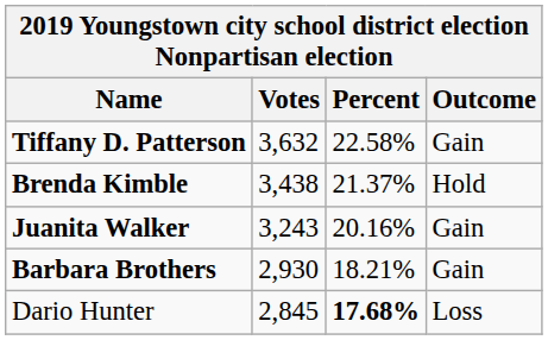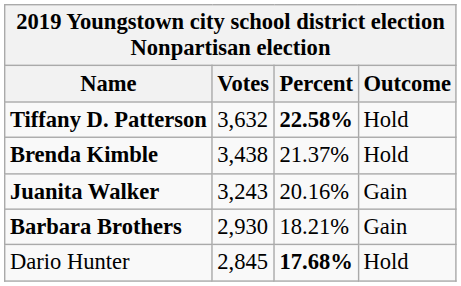 <table class="wikitable">
 <tr>
 <th colspan=4>2019 Youngstown city school district election<br>Nonpartisan election<br> </th>
 </tr>
 <tr>
 <th>Name</th>
 <th>Votes</th>
 <th>Percent</th>
 <th>Outcome</th>
 </tr>
 <tr>
 <td><strong>Tiffany D. Patterson</strong></td>
 <td>3,632</td>
-<td>22.58%</td>
-<td>Gain</td>
+<td><strong>22.58%</strong></td>
+<td>Hold</td>
 </tr>
 <tr>
 <td><strong>Brenda Kimble</strong></td>
 <td>3,438</td>
 <td>21.37%</td>
 <td>Hold</td>
 </tr>
 <tr>
 <td><strong>Juanita Walker</strong></td>
 <td>3,243</td>
 <td>20.16%</td>
 <td>Gain</td>
 </tr>
 <tr>
 <td><strong>Barbara Brothers</strong></td>
 <td>2,930</td>
 <td>18.21%</td>
 <td>Gain</td>
 </tr>
 <tr>
 <td>Dario Hunter</td>
 <td>2,845</td>
 <td><strong>17.68%</strong></td>
-<td>Loss</td>
+<td>Hold</td>
 </tr>
 </table>
